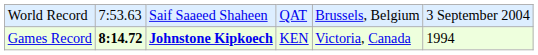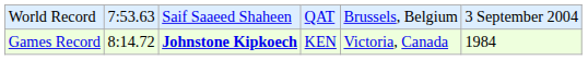 <table class="wikitable">
 <tr bgcolor = "ddeeff">
 <td>World Record</td>
 <td>7:53.63</td>
 <td><a href='#'>Saif Saaeed Shaheen</a></td>
 <td><a href='#'>QAT</a></td>
 <td><a href='#'>Brussels</a>, Belgium</td>
 <td>3 September 2004</td>
 </tr>
 <tr bgcolor = "eeffdd">
 <td><a href='#'>Games Record</a></td>
-<td><strong>8:14.72</strong></td>
+<td>8:14.72</td>
 <td><strong><a href='#'>Johnstone Kipkoech</a></strong></td>
 <td><a href='#'>KEN</a></td>
 <td><a href='#'>Victoria</a>, <a href='#'>Canada</a></td>
-<td>1994</td>
+<td>1984</td>
 </tr>
 </table>
